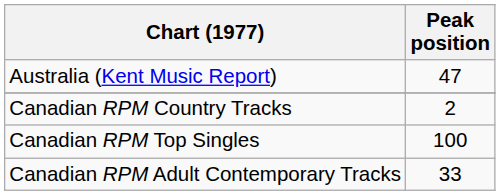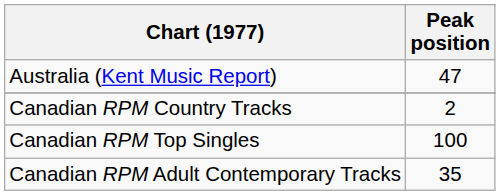 <table class="wikitable sortable">
 <tr>
 <th>Chart (1977)</th>
 <th>Peak<br>position</th>
 </tr>
 <tr>
 <td>Australia (<a href='#'>Kent Music Report</a>)</td>
 <td style="text-align:center;">47</td>
 </tr>
 <tr>
 </tr>
 <tr>
 </tr>
 <tr>
 </tr>
 <tr>
 <td>Canadian <em>RPM</em> Country Tracks</td>
 <td align="center">2</td>
 </tr>
 <tr>
 <td>Canadian <em>RPM</em> Top Singles</td>
 <td align="center">100</td>
 </tr>
 <tr>
 <td>Canadian <em>RPM</em> Adult Contemporary Tracks</td>
-<td align="center">33</td>
+<td align="center">35</td>
 </tr>
 </table>
